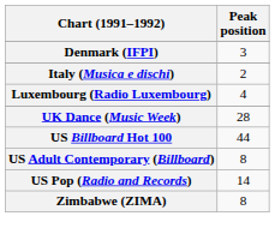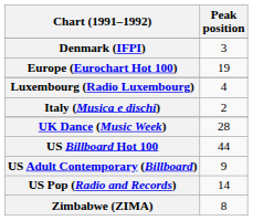 <table class="wikitable sortable plainrowheaders" style="text-align:center">
 <tr>
 <th>Chart (1991–1992)</th>
 <th>Peak<br>position</th>
 </tr>
 <tr>
 </tr>
 <tr>
 </tr>
 <tr>
 </tr>
 <tr>
 </tr>
 <tr>
 </tr>
 <tr>
 <th scope="row">Denmark (<a href='#'>IFPI</a>)</th>
 <td>3</td>
 </tr>
 <tr>
+<th scope="row">Europe (<a href='#'>Eurochart Hot 100</a>)</th>
+<td>19</td>
 </tr>
 <tr>
 </tr>
 <tr>
 </tr>
 <tr>
-<th scope="row">Italy (<em><a href='#'>Musica e dischi</a></em>)</th>
-<td>2</td>
 </tr>
 <tr>
 <th scope="row">Luxembourg (<a href='#'>Radio Luxembourg</a>)</th>
 <td>4</td>
+</tr>
+<tr>
+<th scope="row">Italy (<em><a href='#'>Musica e dischi</a></em>)</th>
+<td>2</td>
 </tr>
 <tr>
 </tr>
 <tr>
 </tr>
 <tr>
 </tr>
 <tr>
 </tr>
 <tr>
 </tr>
 <tr>
 </tr>
 <tr>
 <th scope="row"><a href='#'>UK Dance</a> (<em><a href='#'>Music Week</a></em>)</th>
 <td>28</td>
 </tr>
 <tr>
 <th scope="row">US <a href='#'><em>Billboard</em> Hot 100</a></th>
 <td>44</td>
 </tr>
 <tr>
 <th scope="row">US <a href='#'>Adult Contemporary</a> (<em><a href='#'>Billboard</a></em>)</th>
-<td>8</td>
+<td>9</td>
 </tr>
 <tr>
 <th scope="row">US Pop (<em><a href='#'>Radio and Records</a></em>)</th>
 <td>14</td>
 </tr>
 <tr>
 <th scope="row">Zimbabwe (ZIMA)</th>
 <td>8</td>
 </tr>
 </table>
